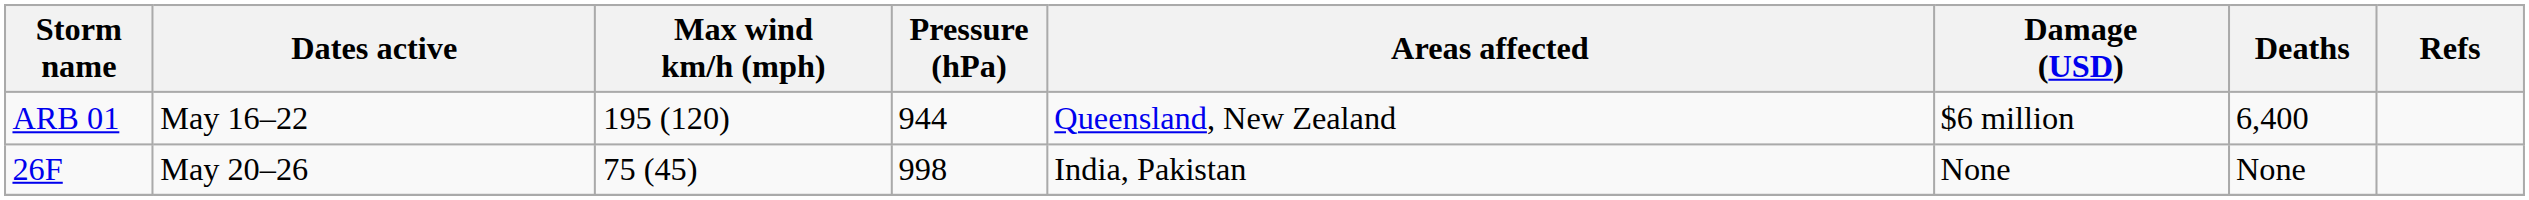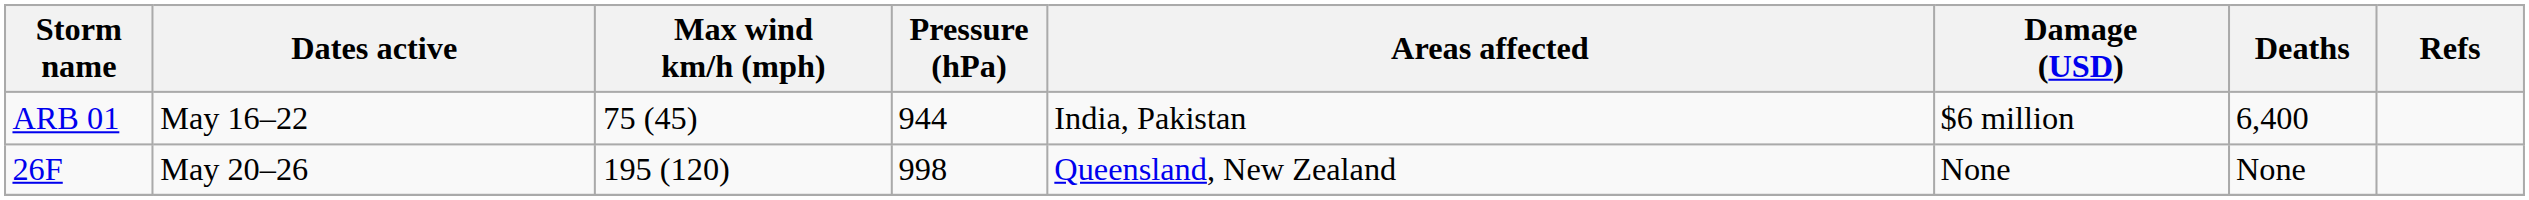 <table class="wikitable sortable">
 <tr>
 <th width="5%">Storm name</th>
 <th width="15%">Dates active</th>
 <th width="10%">Max wind<br>km/h (mph)</th>
 <th width="5%">Pressure<br>(hPa)</th>
 <th width="30%">Areas affected</th>
 <th width="10%">Damage<br>(<a href='#'>USD</a>)</th>
 <th width="5%">Deaths</th>
 <th width="5%">Refs</th>
 </tr>
 <tr>
 <td><a href='#'>ARB 01</a></td>
 <td>May 16–22</td>
-<td>195 (120)</td>
+<td>75 (45)</td>
 <td>944</td>
-<td><a href='#'>Queensland</a>, New Zealand</td>
+<td>India, Pakistan</td>
 <td>$6 million</td>
 <td>6,400</td>
 <td></td>
 </tr>
 <tr>
 <td><a href='#'>26F</a></td>
 <td>May 20–26</td>
-<td>75 (45)</td>
+<td>195 (120)</td>
 <td>998</td>
-<td>India, Pakistan</td>
+<td><a href='#'>Queensland</a>, New Zealand</td>
 <td>None</td>
 <td>None</td>
 <td></td>
 </tr>
 <tr>
 </tr>
 </table>
